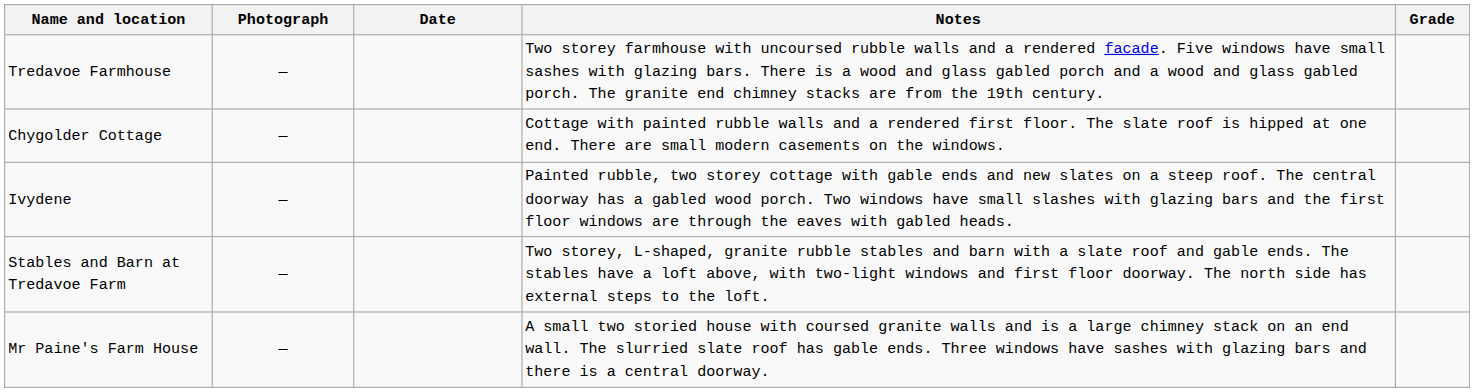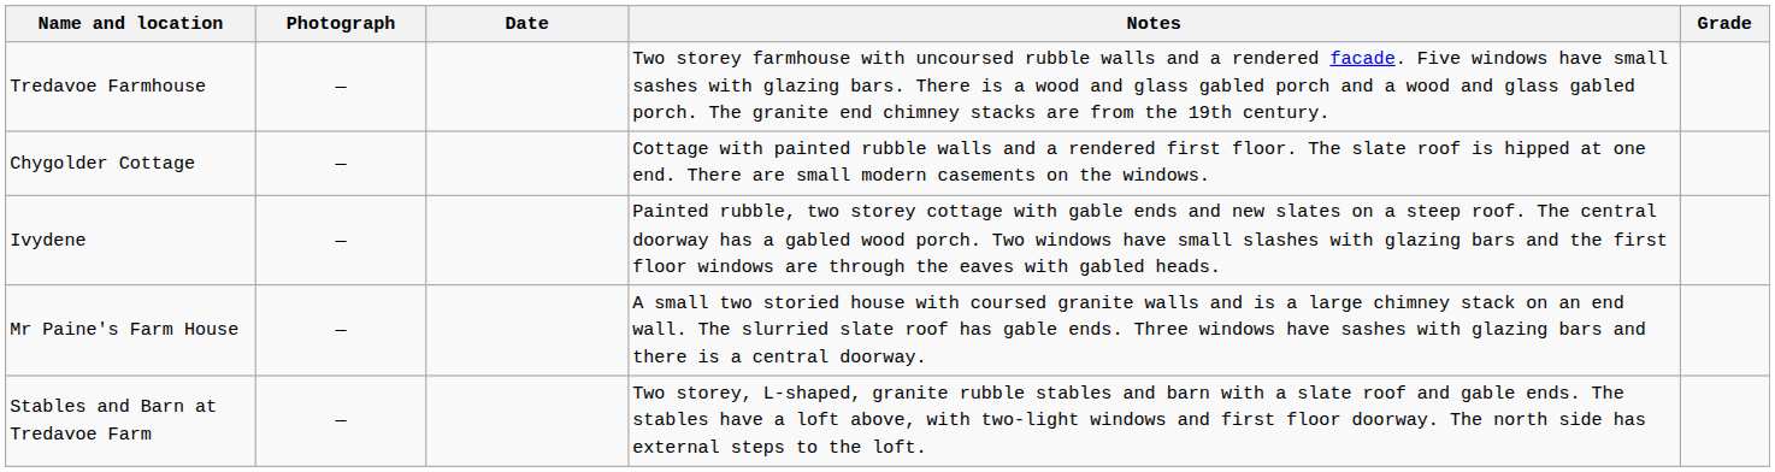 <table class="wikitable sortable plainrowheaders" style="width:100%; border:0; text-align:left; line-height:150%;">
 <tr>
 <th scope="col"  style="width:150px">Name and location</th>
 <th scope="col"  style="width:100px" class="unsortable">Photograph</th>
 <th scope="col"  style="width:120px">Date</th>
 <th scope="col"  style="width:650px" class="unsortable">Notes</th>
 <th scope="col"  style="width:50px">Grade</th>
 </tr>
 <tr>
 <td>Tredavoe Farmhouse <br><small></small></td>
 <td align="center">—</td>
 <td align="center"></td>
 <td>Two storey farmhouse with uncoursed rubble walls and a rendered <a href='#'>facade</a>. Five windows have small sashes with glazing bars. There is a wood and glass gabled porch and a wood and glass gabled porch. The granite end chimney stacks are from the 19th century.</td>
 <td align="center" ></td>
 </tr>
 <tr>
 <td>Chygolder Cottage <br><small></small></td>
 <td align="center">—</td>
 <td align="center"></td>
 <td>Cottage with painted rubble walls and a rendered first floor. The slate roof is hipped at one end. There are small modern casements on the windows.</td>
 <td align="center" ></td>
 </tr>
 <tr>
 <td>Ivydene <br><small></small></td>
 <td align="center">—</td>
 <td align="center"></td>
 <td>Painted rubble, two storey cottage with gable ends and new slates on a steep roof. The central doorway has a gabled wood porch. Two windows have small slashes with glazing bars and the first floor windows are through the eaves with gabled heads.</td>
 <td align="center" ></td>
 </tr>
 <tr>
+<td>Mr Paine's Farm House <br><small></small></td>
+<td align="center">—</td>
+<td align="center"></td>
+<td>A small two storied house with coursed granite walls and is a large chimney stack on an end wall. The slurried slate roof has gable ends. Three windows have sashes with glazing bars and there is a central doorway.</td>
+<td align="center" ></td>
+</tr>
+<tr>
 <td>Stables and Barn at Tredavoe Farm <br><small></small></td>
 <td align="center">—</td>
 <td align="center"></td>
 <td>Two storey, L-shaped, granite rubble stables and barn with a slate roof and gable ends. The stables have a loft above, with two-light windows and first floor doorway. The north side has external steps to the loft.</td>
 <td align="center" ></td>
 </tr>
 <tr>
-<td>Mr Paine's Farm House <br><small></small></td>
-<td align="center">—</td>
-<td align="center"></td>
-<td>A small two storied house with coursed granite walls and is a large chimney stack on an end wall. The slurried slate roof has gable ends. Three windows have sashes with glazing bars and there is a central doorway.</td>
-<td align="center" ></td>
-</tr>
-<tr>
 </tr>
 </table>
